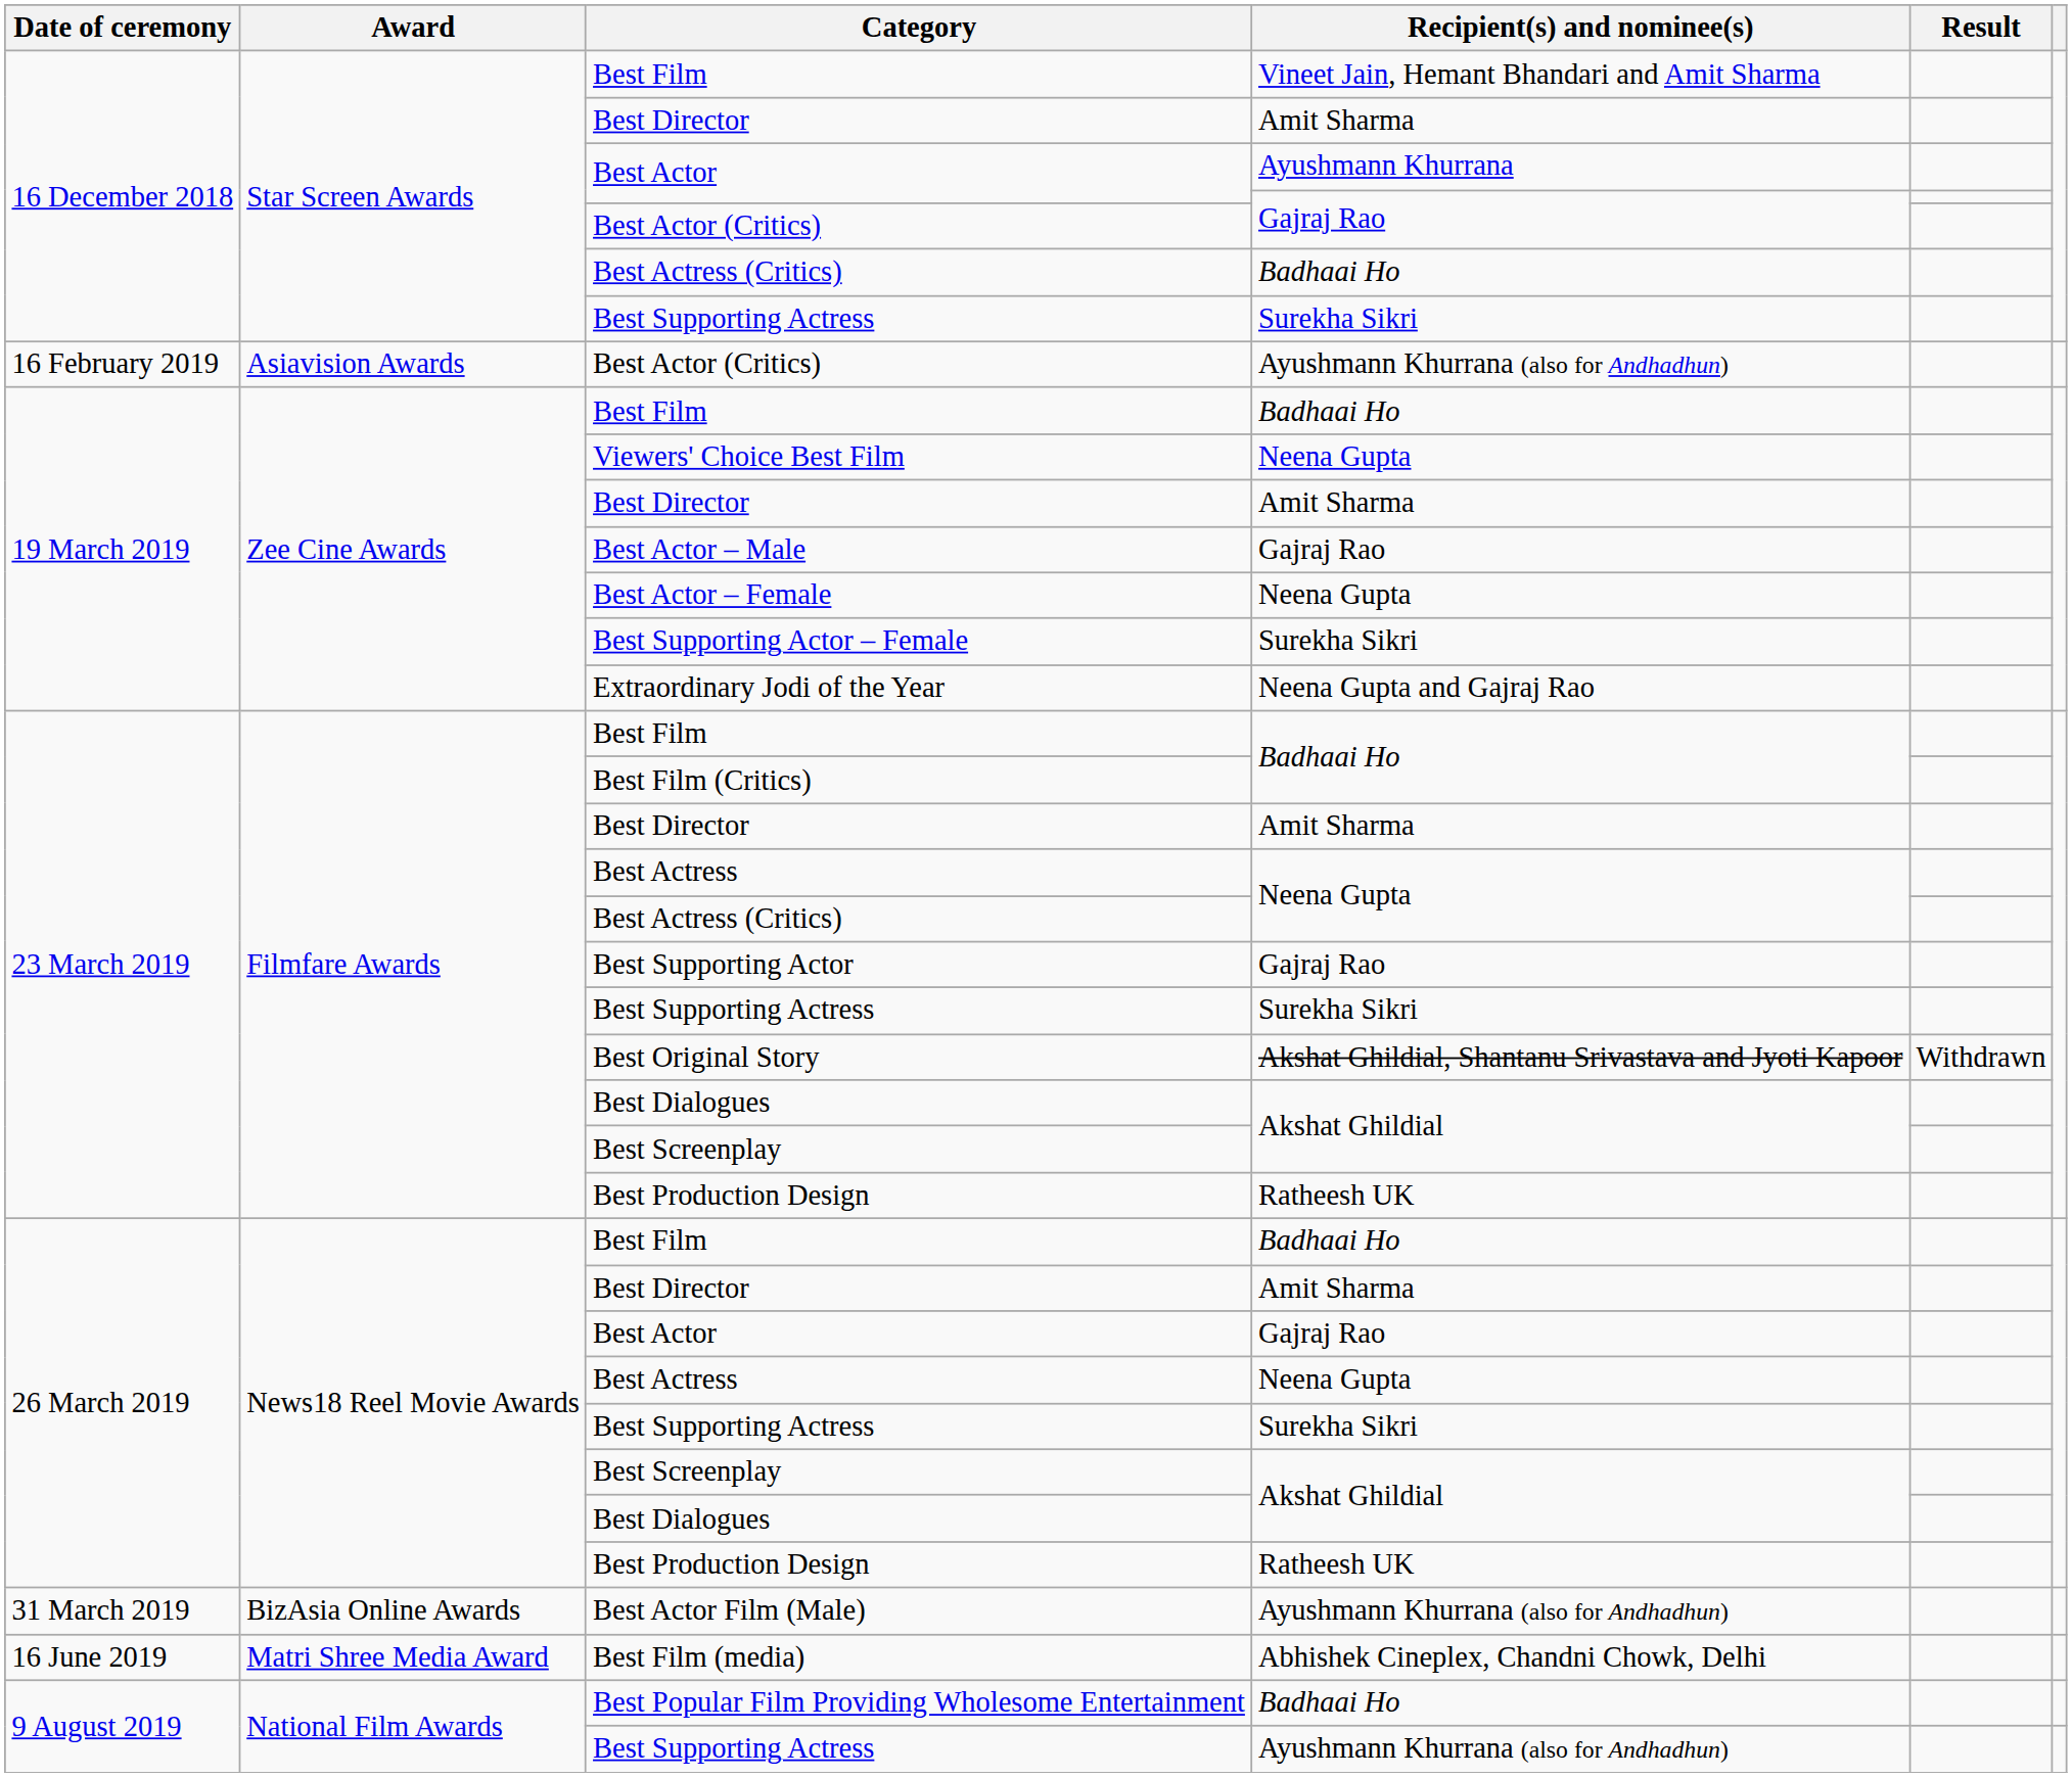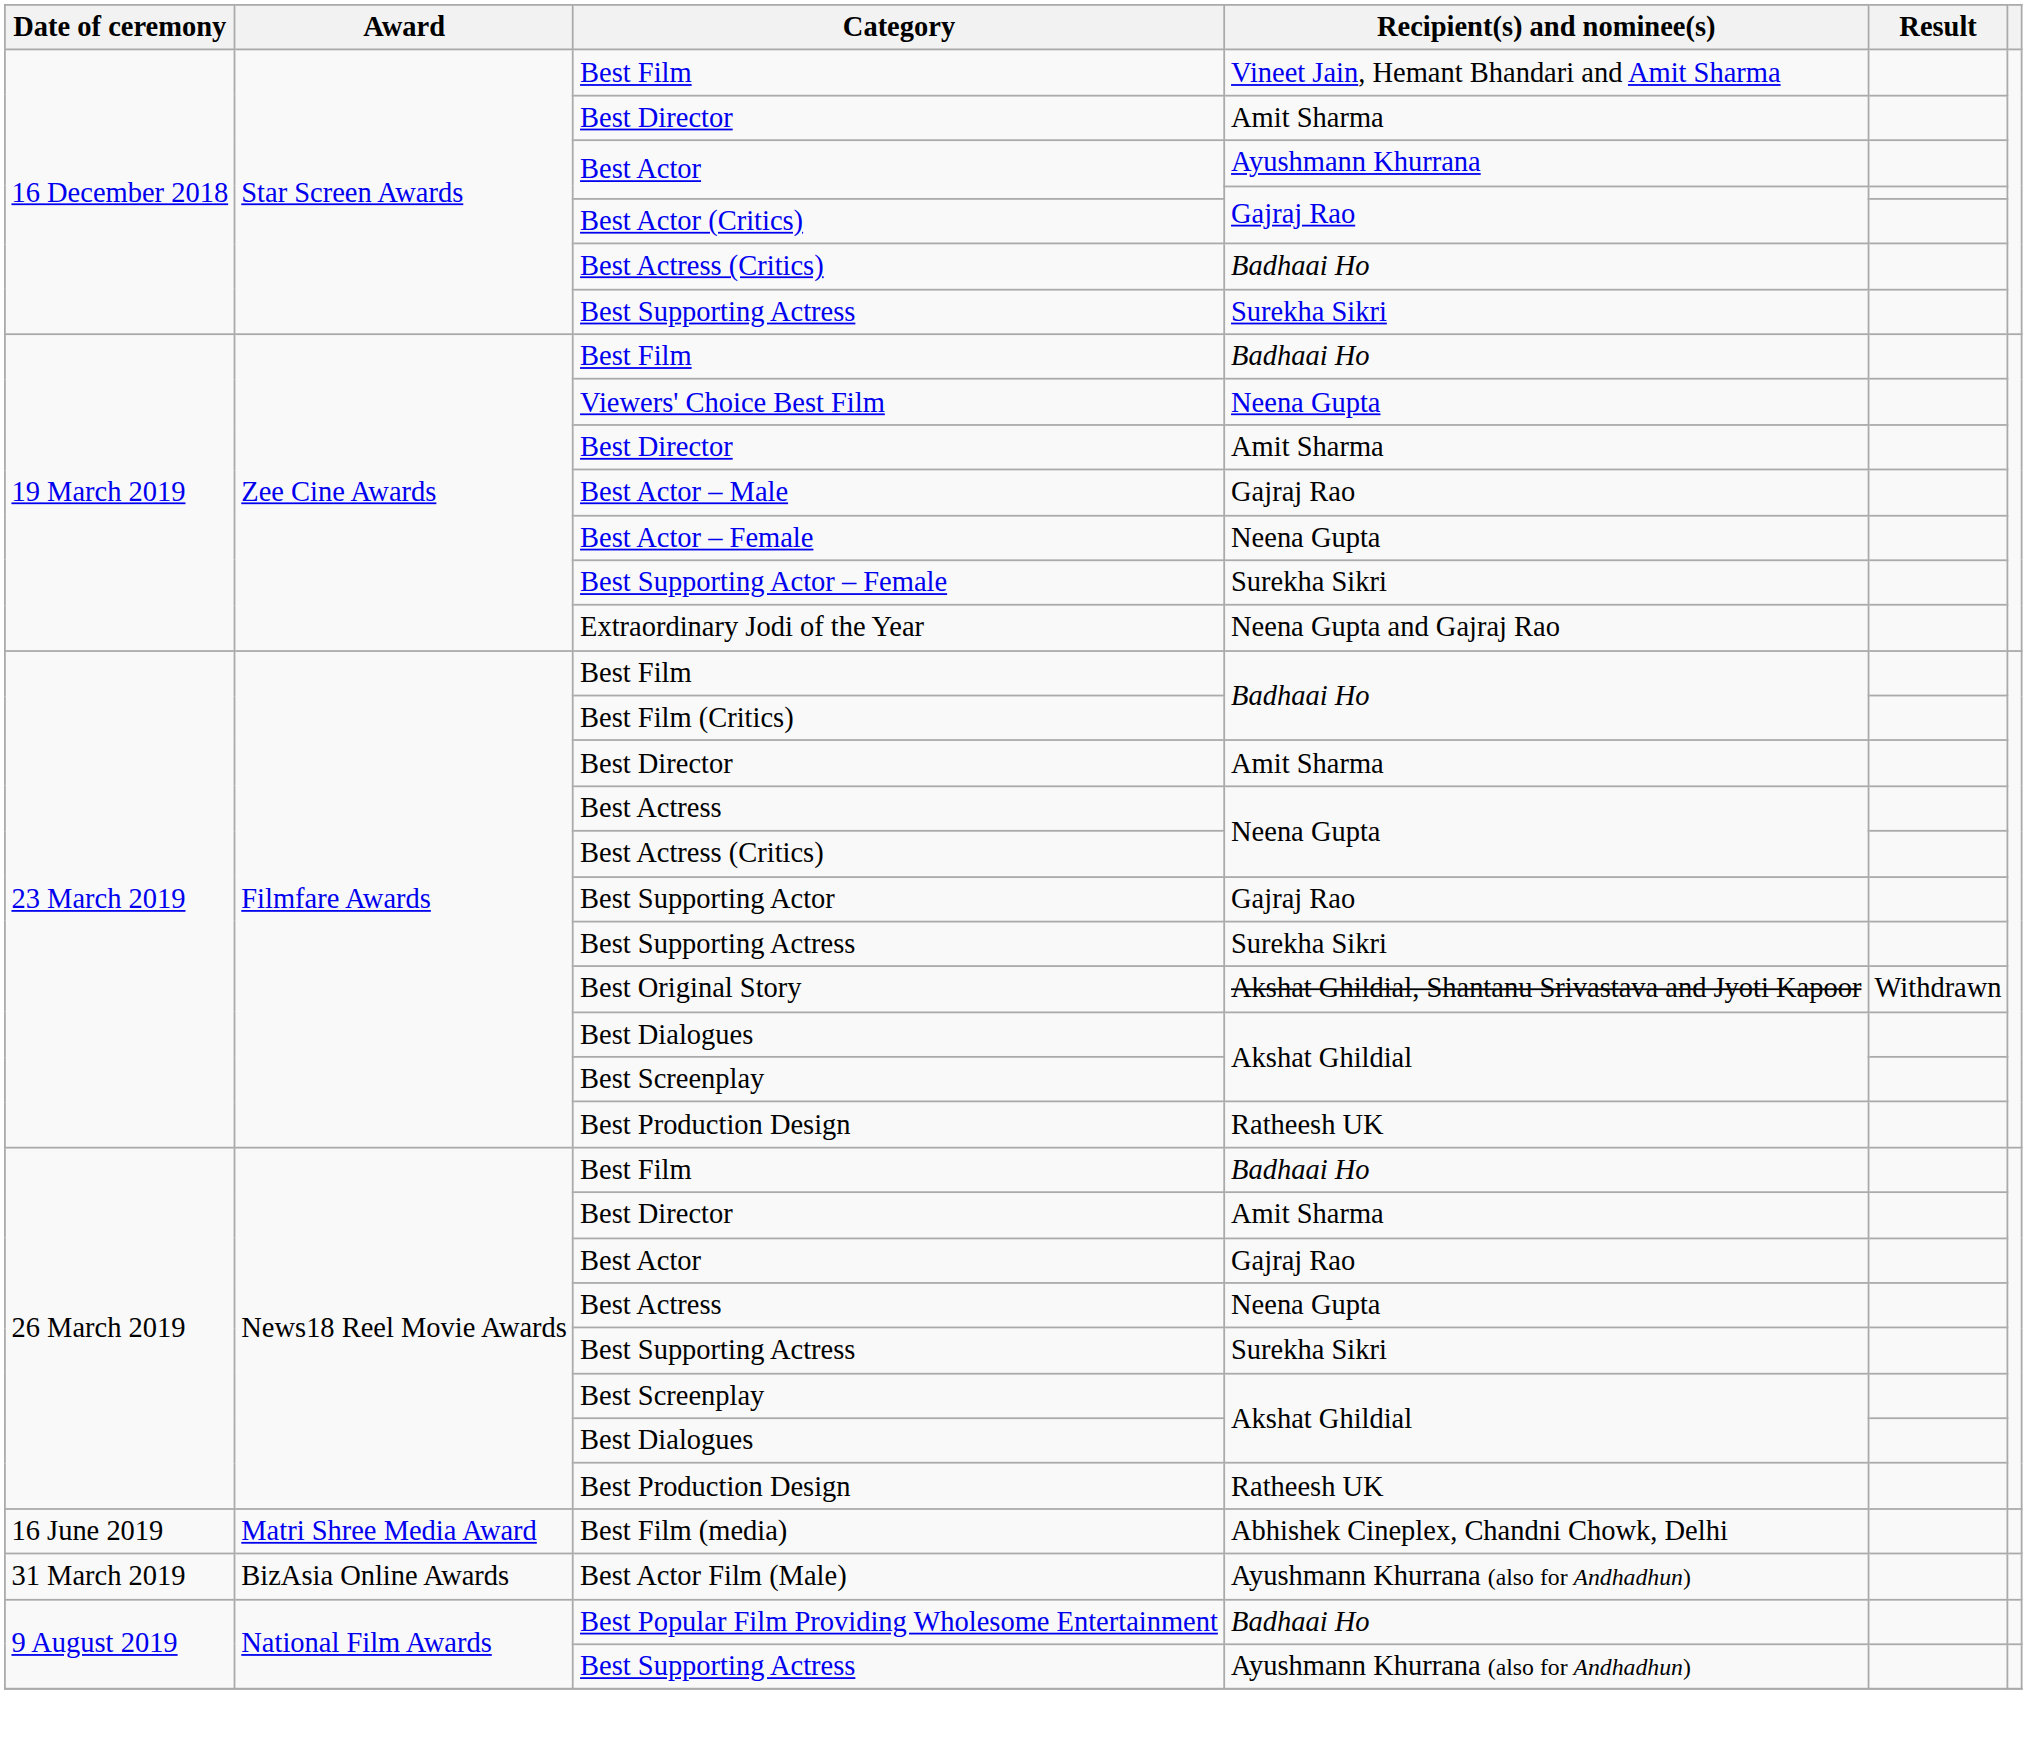 <table class="wikitable sortable">
 <tr>
 <th>Date of ceremony</th>
 <th>Award</th>
 <th>Category</th>
 <th>Recipient(s) and nominee(s)</th>
 <th>Result</th>
 <th></th>
 </tr>
 <tr>
 <td rowspan="7"><a href='#'>16 December 2018</a></td>
 <td rowspan="7"><a href='#'>Star Screen Awards</a></td>
 <td><a href='#'>Best Film</a></td>
 <td><a href='#'>Vineet Jain</a>, Hemant Bhandari and <a href='#'>Amit Sharma</a></td>
 <td></td>
 <td rowspan="7"></td>
 </tr>
 <tr>
 <td><a href='#'>Best Director</a></td>
 <td>Amit Sharma</td>
 <td></td>
 </tr>
 <tr>
 <td rowspan="2"><a href='#'>Best Actor</a></td>
 <td><a href='#'>Ayushmann Khurrana</a></td>
 <td></td>
 </tr>
 <tr>
 <td rowspan="2"><a href='#'>Gajraj Rao</a></td>
 <td></td>
 </tr>
 <tr>
 <td><a href='#'>Best Actor (Critics)</a></td>
 <td></td>
 </tr>
 <tr>
 <td><a href='#'>Best Actress (Critics)</a></td>
 <td><em>Badhaai Ho</em></td>
 <td></td>
 </tr>
 <tr>
 <td><a href='#'>Best Supporting Actress</a></td>
 <td><a href='#'>Surekha Sikri</a></td>
-<td></td>
-</tr>
-<tr>
-<td>16 February 2019</td>
-<td><a href='#'>Asiavision Awards</a></td>
-<td>Best Actor (Critics)</td>
-<td>Ayushmann Khurrana <small>(also for <em><a href='#'>Andhadhun</a></em>)</small></td>
-<td></td>
 <td></td>
 </tr>
 <tr>
 <td rowspan="7"><a href='#'>19 March 2019</a></td>
 <td rowspan="7"><a href='#'>Zee Cine Awards</a></td>
 <td><a href='#'>Best Film</a></td>
 <td><em>Badhaai Ho</em></td>
 <td></td>
 <td rowspan="7"></td>
 </tr>
 <tr>
 <td><a href='#'>Viewers' Choice Best Film</a></td>
 <td><a href='#'>Neena Gupta</a></td>
 <td></td>
 </tr>
 <tr>
 <td><a href='#'>Best Director</a></td>
 <td>Amit Sharma</td>
 <td></td>
 </tr>
 <tr>
 <td><a href='#'>Best Actor – Male</a></td>
 <td>Gajraj Rao</td>
 <td></td>
 </tr>
 <tr>
 <td><a href='#'>Best Actor – Female</a></td>
 <td>Neena Gupta</td>
 <td></td>
 </tr>
 <tr>
 <td><a href='#'>Best Supporting Actor – Female</a></td>
 <td>Surekha Sikri</td>
 <td></td>
 </tr>
 <tr>
 <td>Extraordinary Jodi of the Year</td>
 <td>Neena Gupta and Gajraj Rao</td>
 <td></td>
 </tr>
 <tr>
 <td rowspan="11"><a href='#'>23 March 2019</a></td>
 <td rowspan="11"><a href='#'>Filmfare Awards</a></td>
 <td>Best Film</td>
 <td rowspan="2"><em>Badhaai Ho</em></td>
 <td></td>
 <td rowspan="11"></td>
 </tr>
 <tr>
 <td>Best Film (Critics)</td>
 <td></td>
 </tr>
 <tr>
 <td>Best Director</td>
 <td>Amit Sharma</td>
 <td></td>
 </tr>
 <tr>
 <td>Best Actress</td>
 <td rowspan="2">Neena Gupta</td>
 <td></td>
 </tr>
 <tr>
 <td>Best Actress (Critics)</td>
 <td></td>
 </tr>
 <tr>
 <td>Best Supporting Actor</td>
 <td>Gajraj Rao</td>
 <td></td>
 </tr>
 <tr>
 <td>Best Supporting Actress</td>
 <td>Surekha Sikri</td>
 <td></td>
 </tr>
 <tr>
 <td>Best Original Story</td>
 <td><s>Akshat Ghildial, Shantanu Srivastava and Jyoti Kapoor</s></td>
 <td>Withdrawn</td>
 </tr>
 <tr>
 <td>Best Dialogues</td>
 <td rowspan="2">Akshat Ghildial</td>
 <td></td>
 </tr>
 <tr>
 <td>Best Screenplay</td>
 <td></td>
 </tr>
 <tr>
 <td>Best Production Design</td>
 <td>Ratheesh UK</td>
 <td></td>
 </tr>
 <tr>
 <td rowspan="8">26 March 2019</td>
 <td rowspan="8">News18 Reel Movie Awards</td>
 <td>Best Film</td>
 <td><em>Badhaai Ho</em></td>
 <td></td>
 <td rowspan="8"></td>
 </tr>
 <tr>
 <td>Best Director</td>
 <td>Amit Sharma</td>
 <td></td>
 </tr>
 <tr>
 <td>Best Actor</td>
 <td>Gajraj Rao</td>
 <td></td>
 </tr>
 <tr>
 <td>Best Actress</td>
 <td>Neena Gupta</td>
 <td></td>
 </tr>
 <tr>
 <td>Best Supporting Actress</td>
 <td>Surekha Sikri</td>
 <td></td>
 </tr>
 <tr>
 <td>Best Screenplay</td>
 <td rowspan="2">Akshat Ghildial</td>
 <td></td>
 </tr>
 <tr>
 <td>Best Dialogues</td>
 <td></td>
 </tr>
 <tr>
 <td>Best Production Design</td>
 <td>Ratheesh UK</td>
 <td></td>
 </tr>
 <tr>
+<td>16 June 2019</td>
+<td><a href='#'>Matri Shree Media Award</a></td>
+<td>Best Film (media)</td>
+<td>Abhishek Cineplex, Chandni Chowk, Delhi</td>
+<td></td>
+<td></td>
+</tr>
+<tr>
 <td>31 March 2019</td>
 <td>BizAsia Online Awards</td>
 <td>Best Actor Film (Male)</td>
 <td>Ayushmann Khurrana <small>(also for <em>Andhadhun</em>)</small></td>
-<td></td>
-<td></td>
-</tr>
-<tr>
-<td>16 June 2019</td>
-<td><a href='#'>Matri Shree Media Award</a></td>
-<td>Best Film (media)</td>
-<td>Abhishek Cineplex, Chandni Chowk, Delhi</td>
 <td></td>
 <td></td>
 </tr>
 <tr>
 <td rowspan="2"><a href='#'>9 August 2019</a></td>
 <td rowspan="2"><a href='#'>National Film Awards</a></td>
 <td><a href='#'>Best Popular Film Providing Wholesome Entertainment</a></td>
 <td><em>Badhaai Ho</em></td>
 <td></td>
 <td></td>
 </tr>
 <tr>
 <td><a href='#'>Best Supporting Actress</a></td>
 <td>Ayushmann Khurrana <small>(also for <em>Andhadhun</em>)</small></td>
 <td></td>
 <td></td>
 </tr>
 <tr>
 </tr>
 </table>
